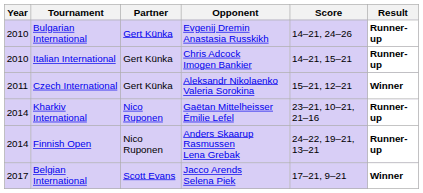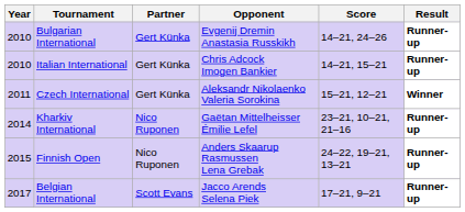 <table class="sortable wikitable" style="font-size: 90%;">
 <tr>
 <th>Year</th>
 <th>Tournament</th>
 <th>Partner</th>
 <th>Opponent</th>
 <th>Score</th>
 <th>Result</th>
 </tr>
 <tr style="background:#D8CEF6">
 <td align="center">2010</td>
 <td align="left"><a href='#'>Bulgarian International</a></td>
 <td align="left"> <a href='#'>Gert Künka</a></td>
 <td align="left"> <a href='#'>Evgenij Dremin</a><br> <a href='#'>Anastasia Russkikh</a></td>
 <td align="left">14–21, 24–26</td>
 <td style="text-align:left; background:white"> <strong>Runner-up</strong></td>
 </tr>
 <tr style="background:#D8CEF6">
 <td align="center">2010</td>
 <td align="left"><a href='#'>Italian International</a></td>
 <td align="left"> Gert Künka</td>
 <td align="left"> <a href='#'>Chris Adcock</a><br> <a href='#'>Imogen Bankier</a></td>
 <td align="left">14–21, 15–21</td>
 <td style="text-align:left; background:white"> <strong>Runner-up</strong></td>
 </tr>
 <tr style="background:#D8CEF6">
 <td align="center">2011</td>
 <td align="left"><a href='#'>Czech International</a></td>
 <td align="left"> Gert Künka</td>
 <td align="left"> <a href='#'>Aleksandr Nikolaenko</a><br> <a href='#'>Valeria Sorokina</a></td>
 <td align="left">15–21, 12–21</td>
 <td style="text-align:left; background:white"> <strong>Winner</strong></td>
 </tr>
 <tr style="background:#D8CEF6">
 <td align="center">2014</td>
 <td align="left"><a href='#'>Kharkiv International</a></td>
 <td align="left"> <a href='#'>Nico Ruponen</a></td>
 <td align="left"> <a href='#'>Gaëtan Mittelheisser</a><br> <a href='#'>Émilie Lefel</a></td>
 <td align="left">23–21, 10–21, 21–16</td>
 <td style="text-align:left; background:white"> <strong>Runner-up</strong></td>
 </tr>
 <tr style="background:#D8CEF6">
-<td align="center">2014</td>
+<td align="center">2015</td>
 <td align="left"><a href='#'>Finnish Open</a></td>
 <td align="left"> Nico Ruponen</td>
 <td align="left"> <a href='#'>Anders Skaarup Rasmussen</a><br> <a href='#'>Lena Grebak</a></td>
 <td align="left">24–22, 19–21, 13–21</td>
 <td style="text-align:left; background:white"> <strong>Runner-up</strong></td>
 </tr>
 <tr style="background:#D8CEF6">
 <td align="center">2017</td>
 <td align="left"><a href='#'>Belgian International</a></td>
 <td align="left"> <a href='#'>Scott Evans</a></td>
 <td align="left"> <a href='#'>Jacco Arends</a><br> <a href='#'>Selena Piek</a></td>
 <td align="left">17–21, 9–21</td>
-<td style="text-align:left; background:white"> <strong>Winner</strong></td>
+<td style="text-align:left; background:white"> <strong>Runner-up</strong></td>
 </tr>
 </table>
